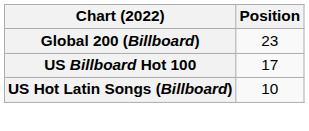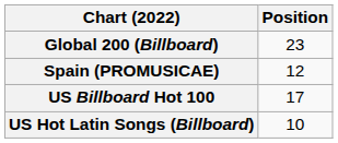 <table class="wikitable sortable plainrowheaders" style="text-align:center">
 <tr>
 <th scope="col">Chart (2022)</th>
 <th scope="col">Position</th>
 </tr>
 <tr>
 <th scope="row">Global 200 (<em>Billboard</em>)</th>
 <td>23</td>
 </tr>
 <tr>
+<th scope="row">Spain (PROMUSICAE)</th>
+<td>12</td>
+</tr>
+<tr>
 <th scope="row">US <em>Billboard</em> Hot 100</th>
 <td>17</td>
 </tr>
 <tr>
 <th scope="row">US Hot Latin Songs (<em>Billboard</em>)</th>
 <td>10</td>
 </tr>
 </table>
